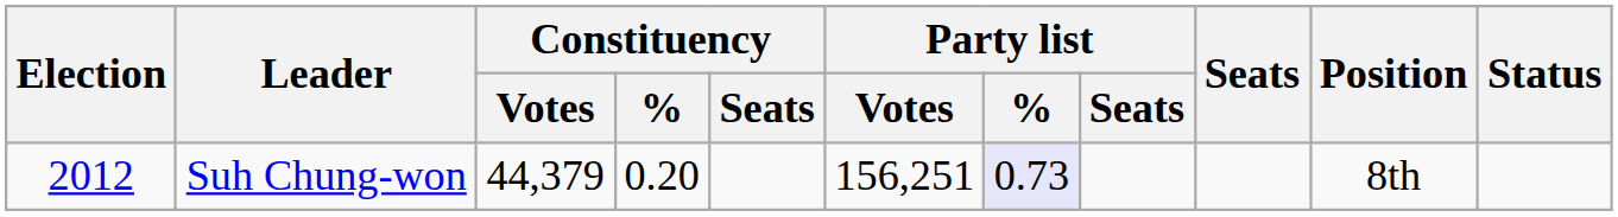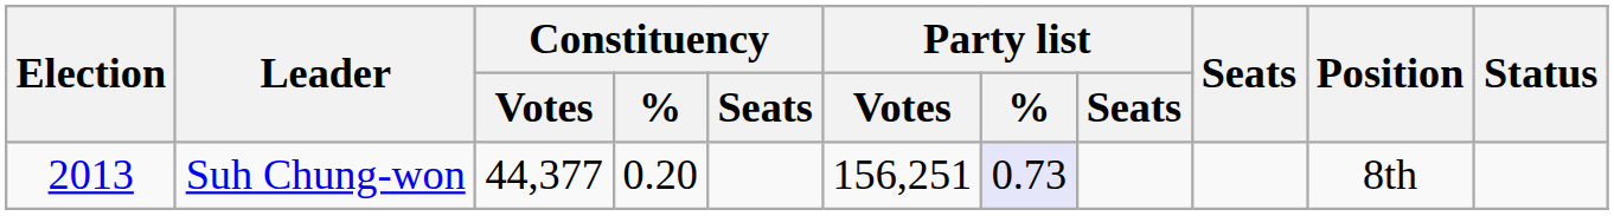 <table class="wikitable" style="text-align:center">
 <tr>
 <th rowspan="2">Election</th>
 <th rowspan="2">Leader</th>
 <th colspan="3">Constituency</th>
 <th colspan="3">Party list</th>
 <th rowspan="2">Seats</th>
 <th rowspan="2">Position</th>
 <th rowspan="2">Status</th>
 </tr>
 <tr>
 <th>Votes</th>
 <th>%</th>
 <th>Seats</th>
 <th>Votes</th>
 <th>%</th>
 <th>Seats</th>
 </tr>
 <tr>
-<td><a href='#'>2012</a></td>
+<td><a href='#'>2013</a></td>
 <td><a href='#'>Suh Chung-won</a></td>
-<td>44,379</td>
+<td>44,377</td>
 <td>0.20</td>
 <td></td>
 <td>156,251</td>
 <td style="background: lavender;">0.73</td>
 <td></td>
 <td></td>
 <td>8th</td>
 <td></td>
 </tr>
 </table>
